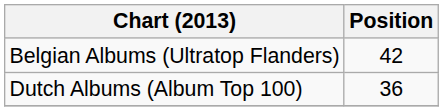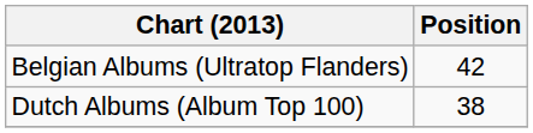 <table class="wikitable sortable">
 <tr>
 <th>Chart (2013)</th>
 <th>Position</th>
 </tr>
 <tr>
 <td>Belgian Albums (Ultratop Flanders)</td>
 <td align="center">42</td>
 </tr>
 <tr>
 <td>Dutch Albums (Album Top 100)</td>
-<td align="center">36</td>
+<td align="center">38</td>
 </tr>
 <tr>
 </tr>
 </table>
